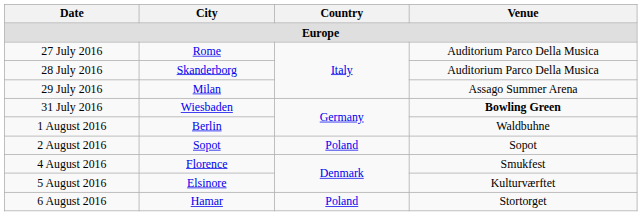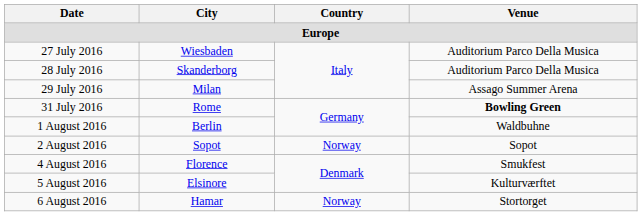 <table class="wikitable" style="text-align:center;">
 <tr>
 <th width="175">Date</th>
 <th width="175">City</th>
 <th width="175">Country</th>
 <th width="300">Venue</th>
 </tr>
 <tr>
 <th colspan="6" style="background:#DFDFDF;">Europe</th>
 </tr>
 <tr>
 <td>27 July 2016</td>
-<td><a href='#'>Rome</a></td>
+<td><a href='#'>Wiesbaden</a></td>
 <td rowspan="3"><a href='#'>Italy</a></td>
 <td>Auditorium Parco Della Musica</td>
 </tr>
 <tr>
 <td>28 July 2016</td>
 <td><a href='#'>Skanderborg</a></td>
 <td>Auditorium Parco Della Musica</td>
 </tr>
 <tr>
 <td>29 July 2016</td>
 <td><a href='#'>Milan</a></td>
 <td>Assago Summer Arena</td>
 </tr>
 <tr>
 <td>31 July 2016</td>
-<td><a href='#'>Wiesbaden</a></td>
+<td><a href='#'>Rome</a></td>
 <td rowspan="2"><a href='#'>Germany</a></td>
 <td><strong>Bowling Green</strong></td>
 </tr>
 <tr>
 <td>1 August 2016</td>
 <td><a href='#'>Berlin</a></td>
 <td>Waldbuhne</td>
 </tr>
 <tr>
 <td>2 August 2016</td>
 <td><a href='#'>Sopot</a></td>
-<td><a href='#'>Poland</a></td>
+<td><a href='#'>Norway</a></td>
 <td>Sopot</td>
 </tr>
 <tr>
 <td>4 August 2016</td>
 <td><a href='#'>Florence</a></td>
 <td rowspan="2"><a href='#'>Denmark</a></td>
 <td>Smukfest</td>
 </tr>
 <tr>
 <td>5 August 2016</td>
 <td><a href='#'>Elsinore</a></td>
 <td>Kulturværftet</td>
 </tr>
 <tr>
 <td>6 August 2016</td>
 <td><a href='#'>Hamar</a></td>
-<td><a href='#'>Poland</a></td>
+<td><a href='#'>Norway</a></td>
 <td>Stortorget</td>
 </tr>
 </table>
